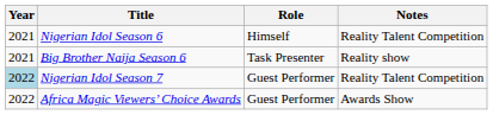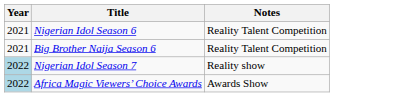 <table class="wikitable sortable">
 <tr>
 <th>Year</th>
 <th>Title</th>
-<th>Role</th>
 <th>Notes</th>
 </tr>
 <tr>
 <td>2021</td>
 <td><em><a href='#'>Nigerian Idol Season 6</a></em></td>
-<td>Himself</td>
 <td>Reality Talent Competition</td>
 </tr>
 <tr>
 <td>2021</td>
 <td><em><a href='#'>Big Brother Naija Season 6</a></em></td>
-<td>Task Presenter</td>
+<td>Reality Talent Competition</td>
+</tr>
+<tr>
+<td style="background: lightblue;">2022</td>
+<td><em><a href='#'>Nigerian Idol Season 7</a></em></td>
 <td>Reality show</td>
 </tr>
 <tr>
 <td style="background: lightblue;">2022</td>
-<td><em><a href='#'>Nigerian Idol Season 7</a></em></td>
-<td>Guest Performer</td>
-<td>Reality Talent Competition</td>
-</tr>
-<tr>
-<td>2022</td>
 <td><em><a href='#'>Africa Magic Viewers’ Choice Awards</a></em></td>
-<td>Guest Performer</td>
 <td>Awards Show</td>
 </tr>
 </table>
